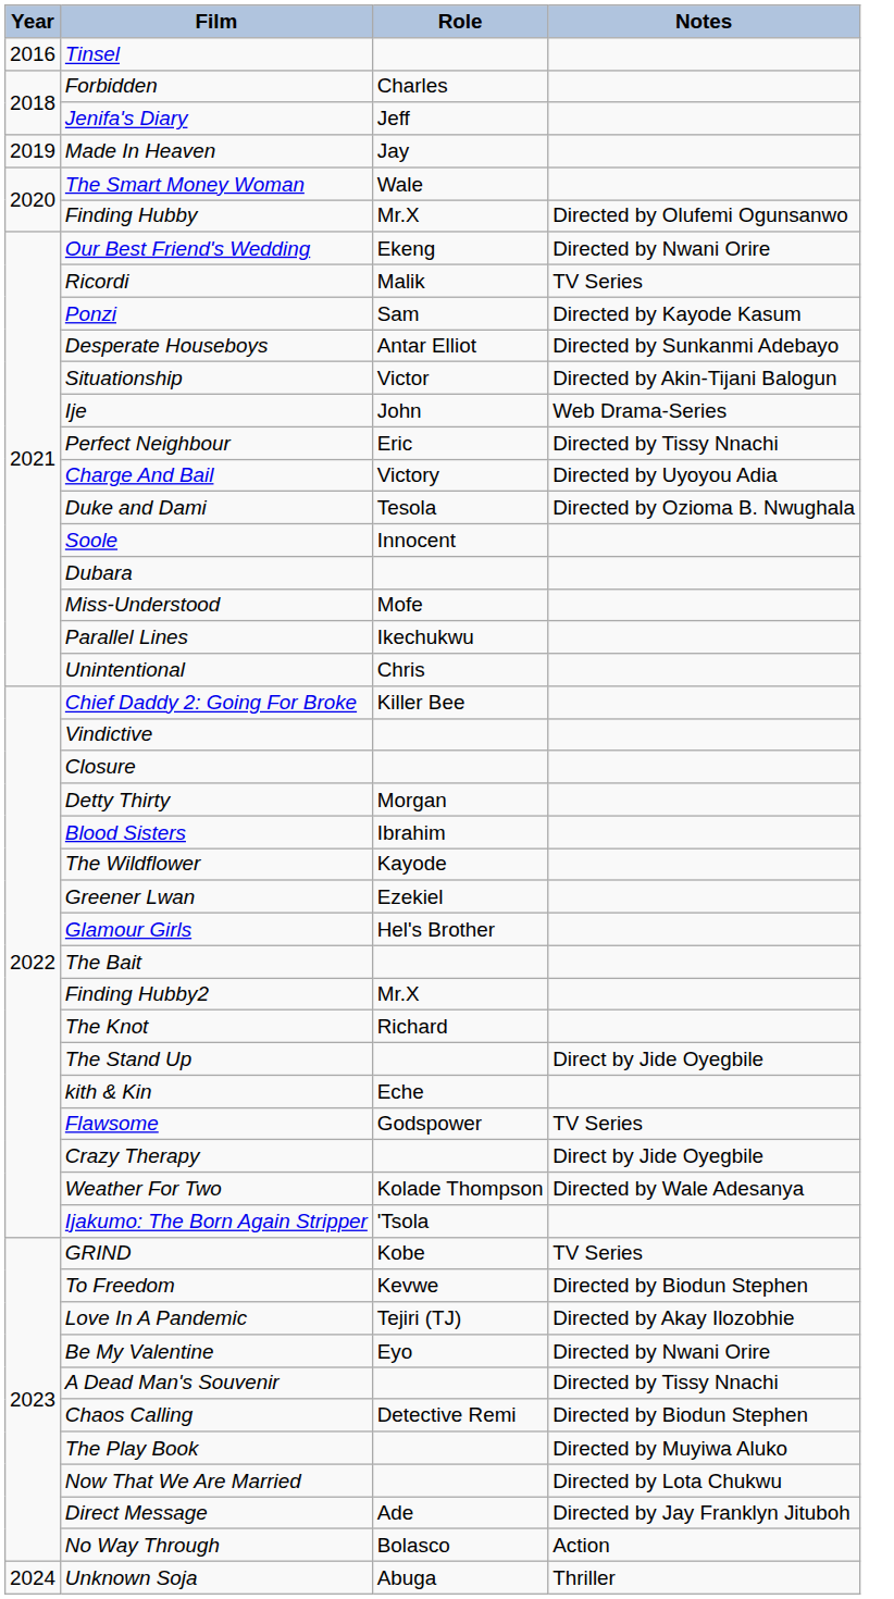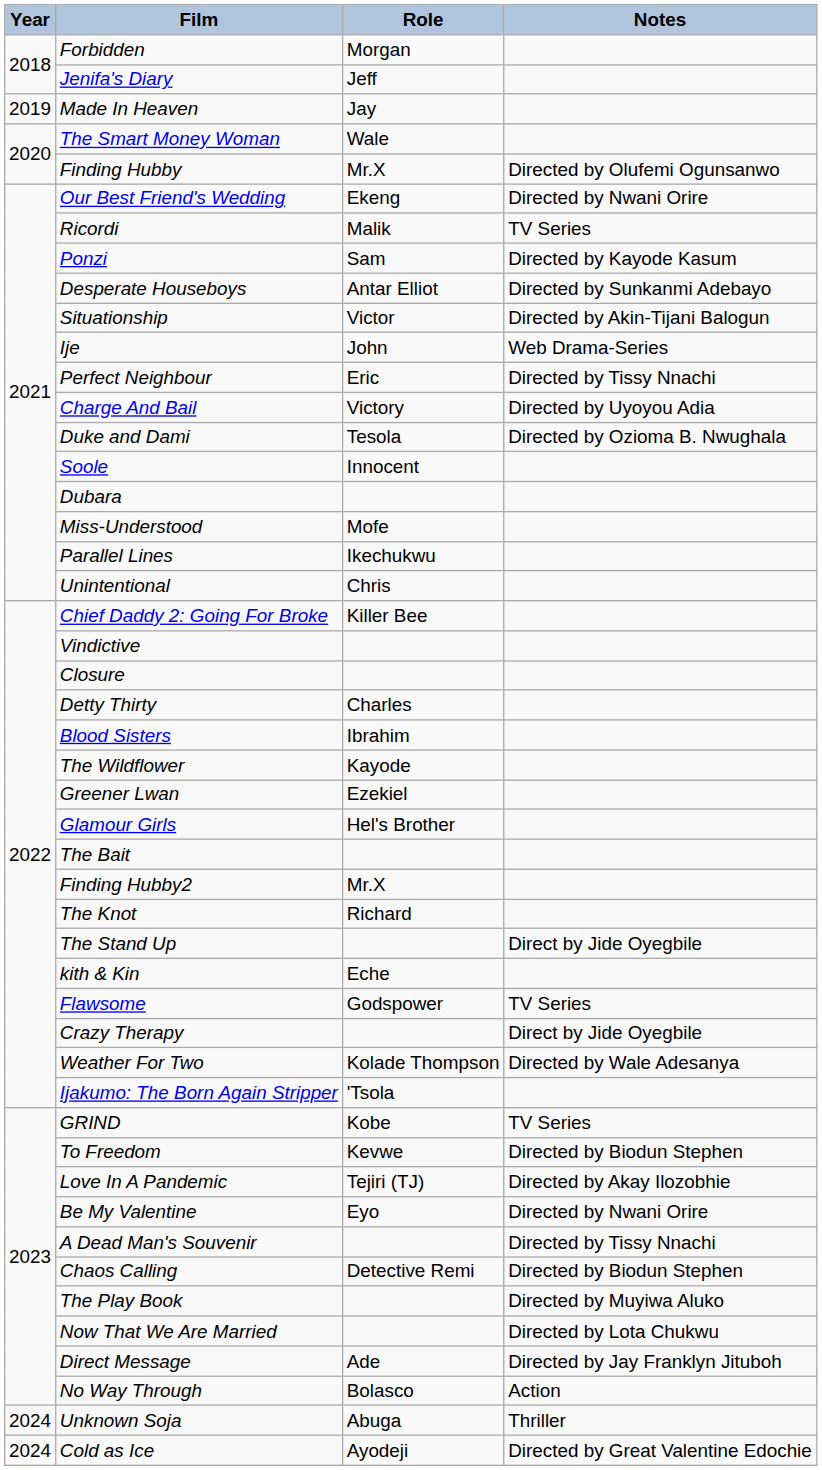 <table class="wikitable" style="font-size:90%;">
 <tr>
 <th style="background:#B0C4DE;">Year</th>
 <th style="background:#B0C4DE;">Film</th>
 <th style="background:#B0C4DE;">Role</th>
 <th style="background:#B0C4DE;">Notes</th>
 </tr>
 <tr>
-<td>2016</td>
-<td><em><a href='#'>Tinsel</a></em></td>
-<td></td>
-<td></td>
-</tr>
-<tr>
 <td rowspan="2">2018</td>
 <td><em>Forbidden</em></td>
-<td>Charles</td>
+<td>Morgan</td>
 <td></td>
 </tr>
 <tr>
 <td><em><a href='#'>Jenifa's Diary</a></em></td>
 <td>Jeff</td>
 <td></td>
 </tr>
 <tr>
 <td>2019</td>
 <td><em>Made In Heaven</em></td>
 <td>Jay</td>
 <td></td>
 </tr>
 <tr>
 <td rowspan=2>2020</td>
 <td><em><a href='#'>The Smart Money Woman</a></em></td>
 <td>Wale</td>
 <td></td>
 </tr>
 <tr>
 <td><em>Finding Hubby</em></td>
 <td>Mr.X</td>
 <td>Directed by Olufemi Ogunsanwo</td>
 </tr>
 <tr>
 <td rowspan=14>2021</td>
 <td><em><a href='#'>Our Best Friend's Wedding</a></em></td>
 <td>Ekeng</td>
 <td>Directed by Nwani Orire</td>
 </tr>
 <tr>
 <td><em>Ricordi</em></td>
 <td>Malik</td>
 <td>TV Series</td>
 </tr>
 <tr>
 <td><em><a href='#'>Ponzi</a></em></td>
 <td>Sam</td>
 <td>Directed by Kayode Kasum</td>
 </tr>
 <tr>
 <td><em>Desperate Houseboys</em></td>
 <td>Antar Elliot</td>
 <td>Directed by Sunkanmi Adebayo</td>
 </tr>
 <tr>
 <td><em>Situationship</em></td>
 <td>Victor</td>
 <td>Directed by Akin-Tijani Balogun</td>
 </tr>
 <tr>
 <td><em>Ije</em></td>
 <td>John</td>
 <td>Web Drama-Series</td>
 </tr>
 <tr>
 <td><em>Perfect Neighbour</em></td>
 <td>Eric</td>
 <td>Directed by Tissy Nnachi</td>
 </tr>
 <tr>
 <td><em><a href='#'>Charge And Bail</a></em></td>
 <td>Victory</td>
 <td>Directed by Uyoyou Adia</td>
 </tr>
 <tr>
 <td><em>Duke and Dami</em></td>
 <td>Tesola</td>
 <td>Directed by Ozioma B. Nwughala</td>
 </tr>
 <tr>
 <td><em><a href='#'>Soole</a></em></td>
 <td>Innocent</td>
 <td></td>
 </tr>
 <tr>
 <td><em>Dubara</em></td>
 <td></td>
 <td></td>
 </tr>
 <tr>
 <td><em>Miss-Understood</em></td>
 <td>Mofe</td>
 <td></td>
 </tr>
 <tr>
 <td><em>Parallel Lines</em></td>
 <td>Ikechukwu</td>
 <td></td>
 </tr>
 <tr>
 <td><em>Unintentional</em></td>
 <td>Chris</td>
 <td></td>
 </tr>
 <tr>
 <td rowspan=17>2022</td>
 <td><a href='#'><em>Chief Daddy 2: Going For Broke</em></a></td>
 <td>Killer Bee</td>
 <td></td>
 </tr>
 <tr>
 <td><em>Vindictive</em></td>
 <td></td>
 <td></td>
 </tr>
 <tr>
 <td><em>Closure</em></td>
 <td></td>
 <td></td>
 </tr>
 <tr>
 <td><em>Detty Thirty</em></td>
-<td>Morgan</td>
+<td>Charles</td>
 <td></td>
 </tr>
 <tr>
 <td><a href='#'><em>Blood Sisters</em></a></td>
 <td>Ibrahim</td>
 <td></td>
 </tr>
 <tr>
 <td><em>The Wildflower</em></td>
 <td>Kayode</td>
 <td></td>
 </tr>
 <tr>
 <td><em>Greener Lwan</em></td>
 <td>Ezekiel</td>
 <td></td>
 </tr>
 <tr>
 <td><em><a href='#'>Glamour Girls</a></em></td>
 <td>Hel's Brother</td>
 <td></td>
 </tr>
 <tr>
 <td><em>The Bait</em></td>
 <td></td>
 <td></td>
 </tr>
 <tr>
 <td><em>Finding Hubby2</em></td>
 <td>Mr.X</td>
 <td></td>
 </tr>
 <tr>
 <td><em>The Knot</em></td>
 <td>Richard</td>
 <td></td>
 </tr>
 <tr>
 <td><em>The Stand Up</em></td>
 <td></td>
 <td>Direct by Jide Oyegbile</td>
 </tr>
 <tr>
 <td><em>kith & Kin</em></td>
 <td>Eche</td>
 <td></td>
 </tr>
 <tr>
 <td><em><a href='#'>Flawsome</a></em></td>
 <td>Godspower</td>
 <td> TV Series</td>
 </tr>
 <tr>
 <td><em>Crazy Therapy</em></td>
 <td></td>
 <td>Direct by Jide Oyegbile</td>
 </tr>
 <tr>
 <td><em>Weather For Two</em></td>
 <td>Kolade Thompson</td>
 <td>Directed by Wale Adesanya</td>
 </tr>
 <tr>
 <td><a href='#'><em>Ijakumo: The Born Again Stripper</em></a></td>
 <td>'Tsola</td>
 <td></td>
 </tr>
 <tr>
 <td rowspan="10">2023</td>
 <td><em>GRIND</em></td>
 <td>Kobe</td>
 <td>TV Series</td>
 </tr>
 <tr>
 <td><em>To Freedom</em></td>
 <td>Kevwe</td>
 <td>Directed by Biodun Stephen</td>
 </tr>
 <tr>
 <td><em>Love In A Pandemic</em></td>
 <td>Tejiri (TJ)</td>
 <td>Directed by Akay Ilozobhie</td>
 </tr>
 <tr>
 <td><em>Be My Valentine</em></td>
 <td>Eyo</td>
 <td>Directed by Nwani Orire</td>
 </tr>
 <tr>
 <td><em>A Dead Man's Souvenir</em></td>
 <td></td>
 <td>Directed by Tissy Nnachi</td>
 </tr>
 <tr>
 <td><em>Chaos Calling</em></td>
 <td>Detective Remi</td>
 <td>Directed by Biodun Stephen</td>
 </tr>
 <tr>
 <td><em>The Play Book</em></td>
 <td></td>
 <td>Directed by Muyiwa Aluko</td>
 </tr>
 <tr>
 <td><em>Now That We Are Married</em></td>
 <td></td>
 <td>Directed by Lota Chukwu</td>
 </tr>
 <tr>
 <td><em>Direct Message</em></td>
 <td>Ade</td>
 <td>Directed by Jay Franklyn Jituboh</td>
 </tr>
 <tr>
 <td><em>No Way Through</em></td>
 <td>Bolasco</td>
 <td>Action</td>
 </tr>
 <tr>
 <td>2024</td>
 <td><em>Unknown Soja</em></td>
 <td>Abuga</td>
 <td>Thriller</td>
 </tr>
+<tr>
+<td>2024</td>
+<td><em>Cold as Ice</em></td>
+<td>Ayodeji</td>
+<td>Directed by Great Valentine Edochie</td>
+</tr>
 </table>
